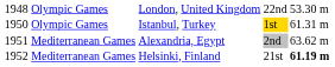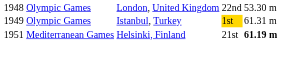 <table>
 <tr>
 <td>1948</td>
 <td><a href='#'>Olympic Games</a></td>
 <td><a href='#'>London</a>, <a href='#'>United Kingdom</a></td>
 <td>22nd</td>
 <td>53.30 m</td>
 </tr>
 <tr>
-<td>1950</td>
+<td>1949</td>
 <td><a href='#'>Olympic Games</a></td>
 <td><a href='#'>Istanbul</a>, <a href='#'>Turkey</a></td>
 <td bgcolor="gold">1st</td>
 <td>61.31 m</td>
 </tr>
 <tr>
 <td>1951</td>
 <td><a href='#'>Mediterranean Games</a></td>
-<td><a href='#'>Alexandria, Egypt</a></td>
-<td bgcolor="silver">2nd</td>
-<td>63.62 m</td>
-</tr>
-<tr>
-<td>1952</td>
-<td><a href='#'>Mediterranean Games</a></td>
 <td><a href='#'>Helsinki, Finland</a></td>
 <td>21st</td>
 <td><strong>61.19 m</strong></td>
 </tr>
 </table>
